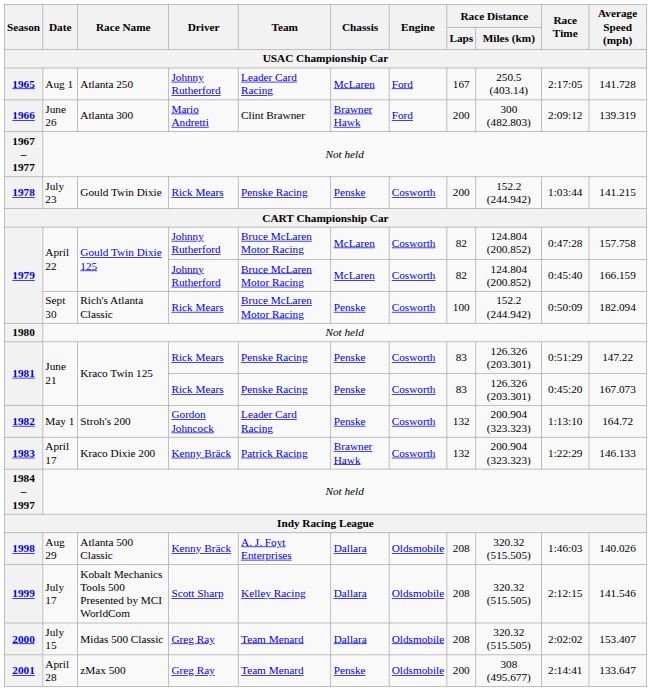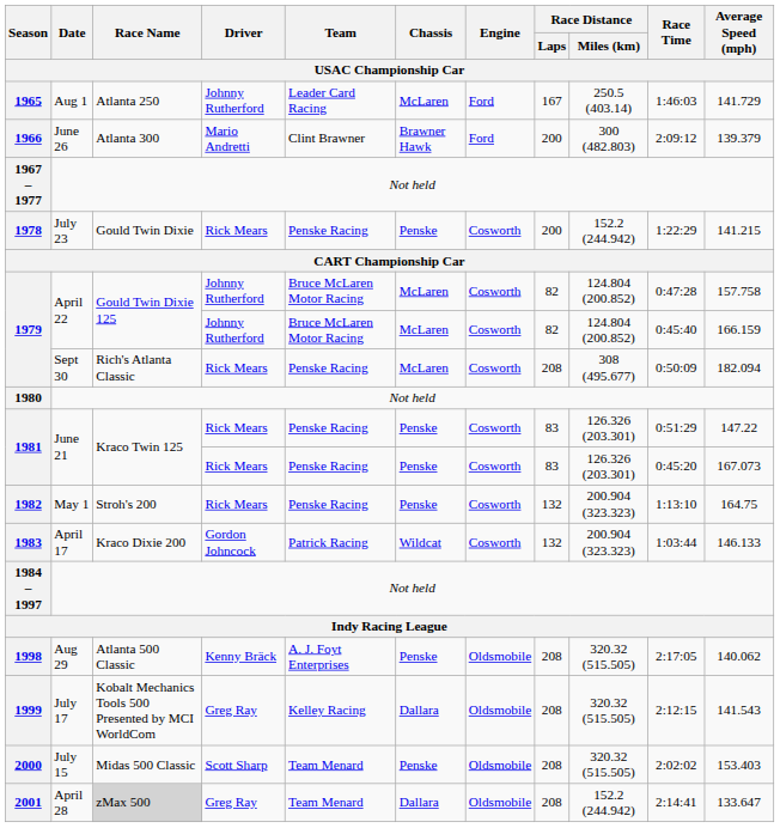 <table class="wikitable" style="font-size: 95%;">
 <tr>
 <th rowspan="2">Season</th>
 <th rowspan="2">Date</th>
 <th rowspan="2">Race Name</th>
 <th rowspan="2">Driver</th>
 <th rowspan="2">Team</th>
 <th rowspan="2">Chassis</th>
 <th rowspan="2">Engine</th>
 <th colspan="2">Race Distance</th>
 <th rowspan="2">Race Time</th>
 <th rowspan="2">Average Speed<br>(mph)</th>
 </tr>
 <tr>
 <th>Laps</th>
 <th>Miles (km)</th>
 </tr>
 <tr>
 <th colspan=11>USAC Championship Car</th>
 </tr>
 <tr>
 <th><a href='#'>1965</a></th>
 <td>Aug 1</td>
 <td>Atlanta 250</td>
 <td> <a href='#'>Johnny Rutherford</a></td>
 <td><a href='#'>Leader Card Racing</a></td>
 <td><a href='#'>McLaren</a></td>
 <td><a href='#'>Ford</a></td>
 <td align="center">167</td>
 <td align="center">250.5 (403.14)</td>
-<td align="center">2:17:05</td>
-<td align="center">141.728</td>
+<td align="center">1:46:03</td>
+<td align="center">141.729</td>
 </tr>
 <tr>
 <th><a href='#'>1966</a></th>
 <td>June 26</td>
 <td>Atlanta 300</td>
 <td> <a href='#'>Mario Andretti</a></td>
 <td>Clint Brawner</td>
 <td><a href='#'>Brawner Hawk</a></td>
 <td><a href='#'>Ford</a></td>
 <td align="center">200</td>
 <td align="center">300 (482.803)</td>
 <td align="center">2:09:12</td>
-<td align="center">139.319</td>
+<td align="center">139.379</td>
 </tr>
 <tr>
 <th>1967<br>–<br>1977</th>
 <td colspan=11 align=center><em>Not held</em></td>
 </tr>
 <tr>
 <th><a href='#'>1978</a></th>
 <td>July 23</td>
 <td>Gould Twin Dixie</td>
 <td> <a href='#'>Rick Mears</a></td>
 <td><a href='#'>Penske Racing</a></td>
 <td><a href='#'>Penske</a></td>
 <td><a href='#'>Cosworth</a></td>
 <td align="center">200</td>
 <td align="center">152.2 (244.942)</td>
-<td align="center">1:03:44</td>
+<td align="center">1:22:29</td>
 <td align="center">141.215</td>
 </tr>
 <tr>
 <th colspan=11>CART Championship Car</th>
 </tr>
 <tr>
 <th rowspan=3><a href='#'>1979</a></th>
 <td rowspan=2>April 22</td>
 <td rowspan=2><a href='#'>Gould Twin Dixie 125</a></td>
 <td> <a href='#'>Johnny Rutherford</a></td>
 <td><a href='#'>Bruce McLaren Motor Racing</a></td>
 <td><a href='#'>McLaren</a></td>
 <td><a href='#'>Cosworth</a></td>
 <td align="center">82</td>
 <td align="center">124.804 (200.852)</td>
 <td align="center">0:47:28</td>
 <td align="center">157.758</td>
 </tr>
 <tr>
 <td> <a href='#'>Johnny Rutherford</a></td>
 <td><a href='#'>Bruce McLaren Motor Racing</a></td>
 <td><a href='#'>McLaren</a></td>
 <td><a href='#'>Cosworth</a></td>
 <td align="center">82</td>
 <td align="center">124.804 (200.852)</td>
 <td align="center">0:45:40</td>
 <td align="center">166.159</td>
 </tr>
 <tr>
 <td>Sept 30</td>
 <td>Rich's Atlanta Classic</td>
 <td> <a href='#'>Rick Mears</a></td>
-<td><a href='#'>Bruce McLaren Motor Racing</a></td>
-<td><a href='#'>Penske</a></td>
+<td><a href='#'>Penske Racing</a></td>
+<td><a href='#'>McLaren</a></td>
 <td><a href='#'>Cosworth</a></td>
-<td align="center">100</td>
-<td align="center">152.2 (244.942)</td>
+<td align="center">208</td>
+<td align="center">308 (495.677)</td>
 <td align="center">0:50:09</td>
 <td align="center">182.094</td>
 </tr>
 <tr>
 <th>1980</th>
 <td colspan=11 align=center><em>Not held</em></td>
 </tr>
 <tr>
 <th rowspan=2><a href='#'>1981</a></th>
 <td rowspan=2>June 21</td>
 <td rowspan=2>Kraco Twin 125</td>
 <td> <a href='#'>Rick Mears</a></td>
 <td><a href='#'>Penske Racing</a></td>
 <td><a href='#'>Penske</a></td>
 <td><a href='#'>Cosworth</a></td>
 <td align="center">83</td>
 <td align="center">126.326 (203.301)</td>
 <td align="center">0:51:29</td>
 <td align="center">147.22</td>
 </tr>
 <tr>
 <td> <a href='#'>Rick Mears</a></td>
 <td><a href='#'>Penske Racing</a></td>
 <td><a href='#'>Penske</a></td>
 <td><a href='#'>Cosworth</a></td>
 <td align="center">83</td>
 <td align="center">126.326 (203.301)</td>
 <td align="center">0:45:20</td>
 <td align="center">167.073</td>
 </tr>
 <tr>
 <th><a href='#'>1982</a></th>
 <td>May 1</td>
 <td>Stroh's 200</td>
-<td> <a href='#'>Gordon Johncock</a></td>
-<td><a href='#'>Leader Card Racing</a></td>
+<td> <a href='#'>Rick Mears</a></td>
+<td><a href='#'>Penske Racing</a></td>
 <td><a href='#'>Penske</a></td>
 <td><a href='#'>Cosworth</a></td>
 <td align="center">132</td>
 <td align="center">200.904 (323.323)</td>
 <td align="center">1:13:10</td>
-<td align="center">164.72</td>
+<td align="center">164.75</td>
 </tr>
 <tr>
 <th><a href='#'>1983</a></th>
 <td>April 17</td>
 <td>Kraco Dixie 200</td>
-<td> <a href='#'>Kenny Bräck</a></td>
+<td> <a href='#'>Gordon Johncock</a></td>
 <td><a href='#'>Patrick Racing</a></td>
-<td><a href='#'>Brawner Hawk</a></td>
+<td><a href='#'>Wildcat</a></td>
 <td><a href='#'>Cosworth</a></td>
 <td align="center">132</td>
 <td align="center">200.904 (323.323)</td>
-<td align="center">1:22:29</td>
+<td align="center">1:03:44</td>
 <td align="center">146.133</td>
 </tr>
 <tr>
 <th>1984<br>–<br>1997</th>
 <td colspan=11 align=center><em>Not held</em></td>
 </tr>
 <tr>
 <th colspan=11>Indy Racing League</th>
 </tr>
 <tr>
 <th><a href='#'>1998</a></th>
 <td>Aug 29</td>
 <td>Atlanta 500 Classic</td>
 <td> <a href='#'>Kenny Bräck</a></td>
 <td><a href='#'>A. J. Foyt Enterprises</a></td>
-<td><a href='#'>Dallara</a></td>
+<td><a href='#'>Penske</a></td>
 <td><a href='#'>Oldsmobile</a></td>
 <td align="center">208</td>
 <td align="center">320.32 (515.505)</td>
-<td align="center">1:46:03</td>
-<td align="center">140.026</td>
+<td align="center">2:17:05</td>
+<td align="center">140.062</td>
 </tr>
 <tr>
 <th><a href='#'>1999</a></th>
 <td>July 17</td>
 <td>Kobalt Mechanics Tools 500<br>Presented by MCI WorldCom</td>
-<td> <a href='#'>Scott Sharp</a></td>
+<td> <a href='#'>Greg Ray</a></td>
 <td><a href='#'>Kelley Racing</a></td>
 <td><a href='#'>Dallara</a></td>
 <td><a href='#'>Oldsmobile</a></td>
 <td align="center">208</td>
 <td align="center">320.32 (515.505)</td>
 <td align="center">2:12:15</td>
-<td align="center">141.546</td>
+<td align="center">141.543</td>
 </tr>
 <tr>
 <th><a href='#'>2000</a></th>
 <td>July 15</td>
 <td>Midas 500 Classic</td>
+<td> <a href='#'>Scott Sharp</a></td>
+<td><a href='#'>Team Menard</a></td>
+<td><a href='#'>Penske</a></td>
+<td><a href='#'>Oldsmobile</a></td>
+<td align="center">208</td>
+<td align="center">320.32 (515.505)</td>
+<td align="center">2:02:02</td>
+<td align="center">153.403</td>
+</tr>
+<tr>
+<th><a href='#'>2001</a></th>
+<td>April 28</td>
+<td style="background: lightgrey;">zMax 500</td>
 <td> <a href='#'>Greg Ray</a></td>
 <td><a href='#'>Team Menard</a></td>
 <td><a href='#'>Dallara</a></td>
 <td><a href='#'>Oldsmobile</a></td>
 <td align="center">208</td>
-<td align="center">320.32 (515.505)</td>
-<td align="center">2:02:02</td>
-<td align="center">153.407</td>
-</tr>
-<tr>
-<th><a href='#'>2001</a></th>
-<td>April 28</td>
-<td>zMax 500</td>
-<td> <a href='#'>Greg Ray</a></td>
-<td><a href='#'>Team Menard</a></td>
-<td><a href='#'>Penske</a></td>
-<td><a href='#'>Oldsmobile</a></td>
-<td align="center">200</td>
-<td align="center">308 (495.677)</td>
+<td align="center">152.2 (244.942)</td>
 <td align="center">2:14:41</td>
 <td align="center">133.647</td>
 </tr>
 </table>
